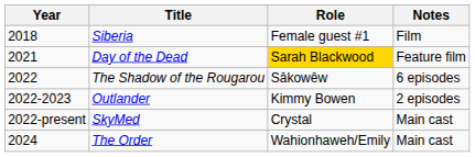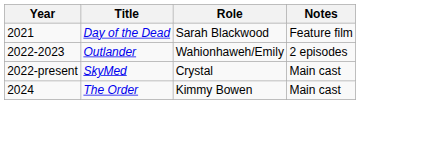 <table class="wikitable sortable">
 <tr>
 <th>Year</th>
 <th>Title</th>
 <th>Role</th>
 <th class="unsortable">Notes</th>
 </tr>
 <tr>
-<td>2018</td>
-<td><em><a href='#'>Siberia</a></em></td>
-<td>Female guest #1</td>
-<td>Film</td>
-</tr>
-<tr>
 <td>2021</td>
 <td><em><a href='#'> Day of the Dead</a></em></td>
-<td style="background: gold;">Sarah Blackwood</td>
+<td>Sarah Blackwood</td>
 <td>Feature film</td>
-</tr>
-<tr>
-<td>2022</td>
-<td><em>The Shadow of the Rougarou</em></td>
-<td>Sâkowêw</td>
-<td>6 episodes</td>
 </tr>
 <tr>
 <td>2022-2023</td>
 <td><em><a href='#'>Outlander</a></em></td>
-<td>Kimmy Bowen</td>
+<td>Wahionhaweh/Emily</td>
 <td>2 episodes</td>
 </tr>
 <tr>
 <td>2022-present</td>
 <td><em><a href='#'>SkyMed</a></em></td>
 <td>Crystal</td>
 <td>Main cast</td>
 </tr>
 <tr>
 <td>2024</td>
 <td><em><a href='#'>The Order</a></em></td>
-<td>Wahionhaweh/Emily</td>
+<td>Kimmy Bowen</td>
 <td>Main cast</td>
 </tr>
 </table>
